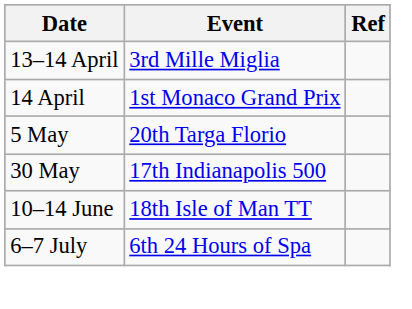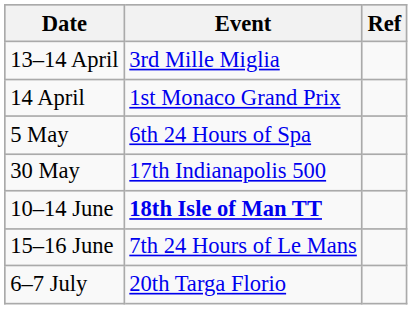 <table class="wikitable" style="font-size: 85%">
 <tr>
 <th>Date</th>
 <th>Event</th>
 <th>Ref</th>
 </tr>
 <tr>
 <td>13–14 April</td>
 <td><a href='#'>3rd Mille Miglia</a></td>
 <td></td>
 </tr>
 <tr>
 <td>14 April</td>
 <td><a href='#'>1st Monaco Grand Prix</a></td>
 <td></td>
 </tr>
 <tr>
 <td>5 May</td>
-<td><a href='#'>20th Targa Florio</a></td>
+<td><a href='#'>6th 24 Hours of Spa</a></td>
 <td></td>
 </tr>
 <tr>
 <td>30 May</td>
 <td><a href='#'>17th Indianapolis 500</a></td>
 <td></td>
 </tr>
 <tr>
 <td>10–14 June</td>
-<td><a href='#'>18th Isle of Man TT</a></td>
+<td><strong><a href='#'>18th Isle of Man TT</a></strong></td>
+<td></td>
+</tr>
+<tr>
+<td>15–16 June</td>
+<td><a href='#'>7th 24 Hours of Le Mans</a></td>
 <td></td>
 </tr>
 <tr>
 <td>6–7 July</td>
-<td><a href='#'>6th 24 Hours of Spa</a></td>
+<td><a href='#'>20th Targa Florio</a></td>
 <td></td>
 </tr>
 </table>
